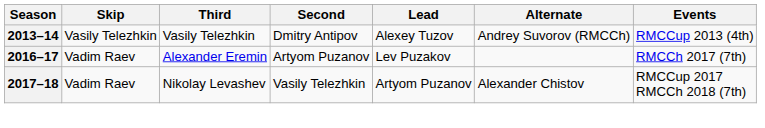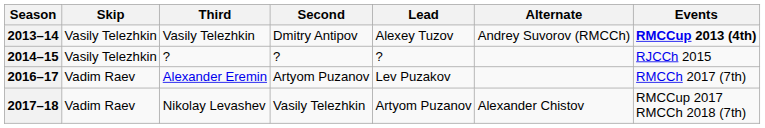 <table class="wikitable">
 <tr>
 <th scope="col">Season</th>
 <th scope="col">Skip</th>
 <th scope="col">Third</th>
 <th scope="col">Second</th>
 <th scope="col">Lead</th>
 <th scope="col">Alternate</th>
 <th scope="col">Events</th>
 </tr>
 <tr>
 <th scope="row">2013–14</th>
 <td>Vasily Telezhkin</td>
 <td>Vasily Telezhkin</td>
 <td>Dmitry Antipov</td>
 <td>Alexey Tuzov</td>
 <td>Andrey Suvorov (RMCCh)</td>
-<td><a href='#'>RMCCup</a> 2013 (4th)</td>
+<td><strong><a href='#'>RMCCup</a> 2013 (4th)</strong></td>
+</tr>
+<tr>
+<th scope="row">2014–15</th>
+<td>Vasily Telezhkin</td>
+<td>?</td>
+<td>?</td>
+<td>?</td>
+<td></td>
+<td><a href='#'>RJCCh</a> 2015 </td>
 </tr>
 <tr>
 <th scope="row">2016–17</th>
 <td>Vadim Raev</td>
 <td><a href='#'>Alexander Eremin</a></td>
 <td>Artyom Puzanov</td>
 <td>Lev Puzakov</td>
 <td></td>
 <td><a href='#'>RMCCh</a> 2017 (7th)</td>
 </tr>
 <tr>
 <th scope="row">2017–18</th>
 <td>Vadim Raev</td>
 <td>Nikolay Levashev</td>
 <td>Vasily Telezhkin</td>
 <td>Artyom Puzanov</td>
 <td>Alexander Chistov</td>
 <td>RMCCup 2017 <br>RMCCh 2018 (7th)</td>
 </tr>
 </table>
